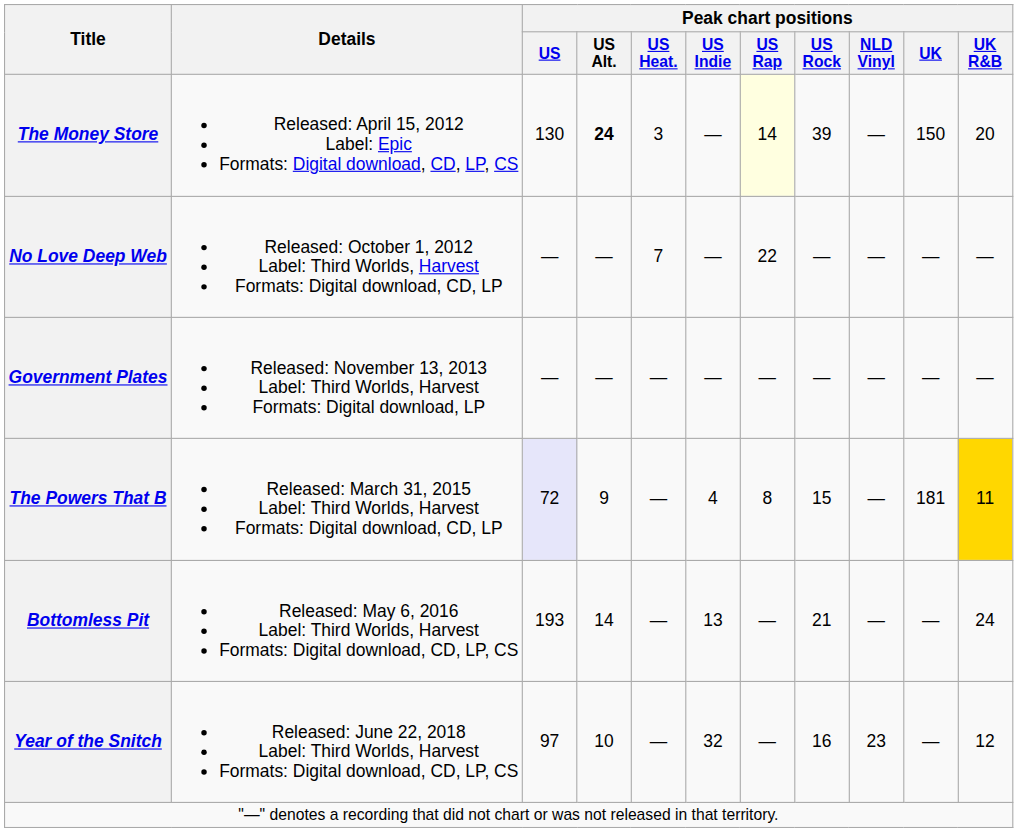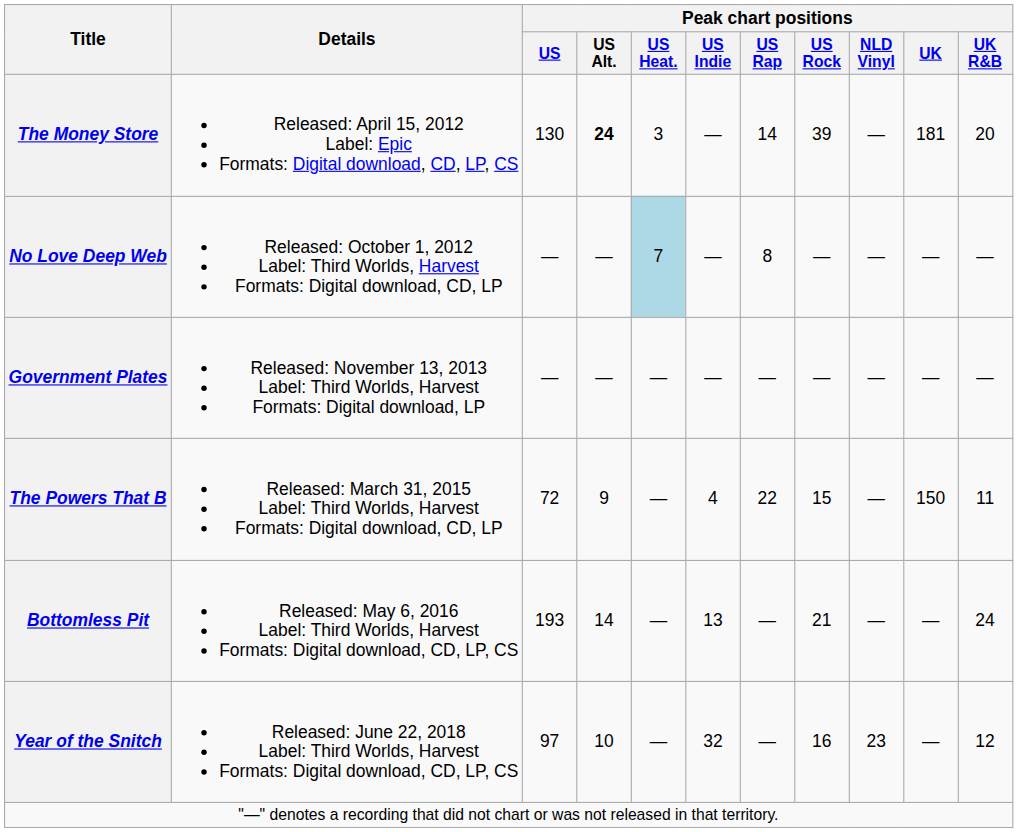 <table class="wikitable plainrowheaders" style="text-align:center;">
 <tr>
 <th scope="col" rowspan="2">Title</th>
 <th scope="col" rowspan="2">Details</th>
 <th scope="col" colspan="9">Peak chart positions</th>
 </tr>
 <tr>
 <th scope="col" style="width:3em; font-size:90%;"><a href='#'>US</a><br></th>
 <th scope="col" style="width:3em; font-size:90%;">US<br>Alt.<br></th>
 <th scope="col" style="width:3em; font-size:90%;"><a href='#'>US<br>Heat.</a><br></th>
 <th scope="col" style="width:3em; font-size:90%;"><a href='#'>US<br>Indie</a><br></th>
 <th scope="col" style="width:3em; font-size:90%;"><a href='#'>US<br>Rap</a><br></th>
 <th scope="col" style="width:3em; font-size:90%;"><a href='#'>US<br>Rock</a><br></th>
 <th scope="col" style="width:3em; font-size:90%;"><a href='#'>NLD<br>Vinyl</a><br></th>
 <th scope="col" style="width:3em; font-size:90%;"><a href='#'>UK</a></th>
 <th scope="col" style="width:3em; font-size:90%;"><a href='#'>UK<br>R&B</a></th>
 </tr>
 <tr>
 <th scope="row"><em><a href='#'>The Money Store</a></em></th>
 <td><br><ul><li>Released: April 15, 2012 </li><li>Label: <a href='#'>Epic</a></li><li>Formats: <a href='#'>Digital download</a>, <a href='#'>CD</a>, <a href='#'>LP</a>, <a href='#'>CS</a></li></ul></td>
 <td>130</td>
 <td><strong>24</strong></td>
 <td>3</td>
 <td>—</td>
-<td style="background: lightyellow;">14</td>
+<td>14</td>
 <td>39</td>
 <td>—</td>
-<td>150<br></td>
+<td>181<br></td>
 <td>20<br></td>
 </tr>
 <tr>
 <th scope="row"><em><a href='#'>No Love Deep Web</a></em></th>
 <td><br><ul><li>Released: October 1, 2012 </li><li>Label: Third Worlds, <a href='#'>Harvest</a></li><li>Formats: Digital download, CD, LP</li></ul></td>
 <td>—</td>
 <td>—</td>
-<td>7</td>
+<td style="background: lightblue;">7</td>
 <td>—</td>
-<td>22</td>
+<td>8</td>
 <td>—</td>
 <td>—</td>
 <td>—</td>
 <td>—</td>
 </tr>
 <tr>
 <th scope="row"><em><a href='#'>Government Plates</a></em></th>
 <td><br><ul><li>Released: November 13, 2013 </li><li>Label: Third Worlds, Harvest</li><li>Formats: Digital download, LP</li></ul></td>
 <td>—</td>
 <td>—</td>
 <td>—</td>
 <td>—</td>
 <td>—</td>
 <td>—</td>
 <td>—</td>
 <td>—</td>
 <td>—</td>
 </tr>
 <tr>
 <th scope="row"><em><a href='#'>The Powers That B</a></em></th>
 <td><br><ul><li>Released: March 31, 2015 </li><li>Label: Third Worlds, Harvest</li><li>Formats: Digital download, CD, LP</li></ul></td>
-<td style="background: lavender;">72</td>
+<td>72</td>
 <td>9</td>
 <td>—</td>
 <td>4</td>
-<td>8</td>
+<td>22</td>
 <td>15</td>
 <td>—</td>
-<td>181<br></td>
-<td style="background: gold;">11<br></td>
+<td>150<br></td>
+<td>11<br></td>
 </tr>
 <tr>
 <th scope="row"><em><a href='#'>Bottomless Pit</a></em></th>
 <td><br><ul><li>Released: May 6, 2016 </li><li>Label: Third Worlds, Harvest</li><li>Formats: Digital download, CD, LP, CS</li></ul></td>
 <td>193</td>
 <td>14</td>
 <td>—</td>
 <td>13</td>
 <td>—</td>
 <td>21</td>
 <td>—</td>
 <td>—</td>
 <td>24<br></td>
 </tr>
 <tr>
 <th scope="row"><em><a href='#'>Year of the Snitch</a></em></th>
 <td><br><ul><li>Released: June 22, 2018 </li><li>Label: Third Worlds, Harvest</li><li>Formats: Digital download, CD, LP, CS</li></ul></td>
 <td>97</td>
 <td>10</td>
 <td>—</td>
 <td>32</td>
 <td>—</td>
 <td>16</td>
 <td>23</td>
 <td>—</td>
 <td>12<br></td>
 </tr>
 <tr>
 <td colspan="12" style="font-size:90%">"—" denotes a recording that did not chart or was not released in that territory.</td>
 </tr>
 </table>
